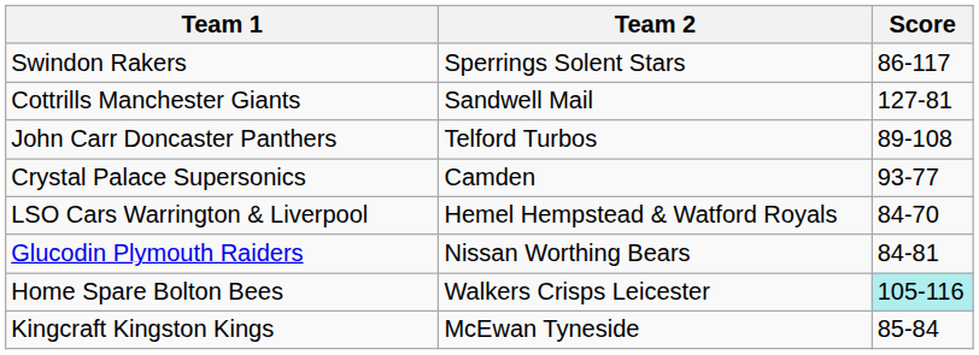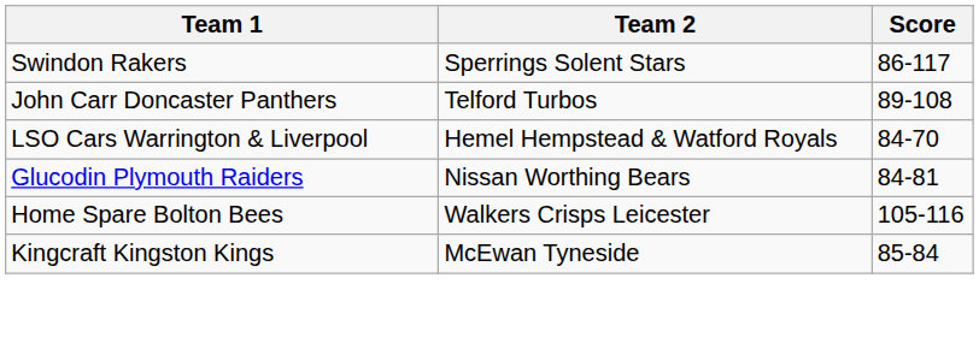 <table class="wikitable" style="font-size: 100%">
 <tr>
 <th width=280>Team 1</th>
 <th width=280>Team 2</th>
 <th width=60>Score</th>
 </tr>
 <tr>
 <td>Swindon Rakers</td>
 <td>Sperrings Solent Stars</td>
 <td>86-117</td>
 </tr>
 <tr>
-<td>Cottrills Manchester Giants</td>
-<td>Sandwell Mail</td>
-<td>127-81</td>
-</tr>
-<tr>
 <td>John Carr Doncaster Panthers</td>
 <td>Telford Turbos</td>
 <td>89-108</td>
-</tr>
-<tr>
-<td>Crystal Palace Supersonics</td>
-<td>Camden</td>
-<td>93-77</td>
 </tr>
 <tr>
 <td>LSO Cars Warrington & Liverpool</td>
 <td>Hemel Hempstead & Watford Royals</td>
 <td>84-70</td>
 </tr>
 <tr>
 <td><a href='#'>Glucodin Plymouth Raiders</a></td>
 <td>Nissan Worthing Bears</td>
 <td>84-81</td>
 </tr>
 <tr>
 <td>Home Spare Bolton Bees</td>
 <td>Walkers Crisps Leicester</td>
-<td style="background: paleturquoise;">105-116</td>
+<td>105-116</td>
 </tr>
 <tr>
 <td>Kingcraft Kingston Kings</td>
 <td>McEwan Tyneside</td>
 <td>85-84</td>
 </tr>
 </table>
